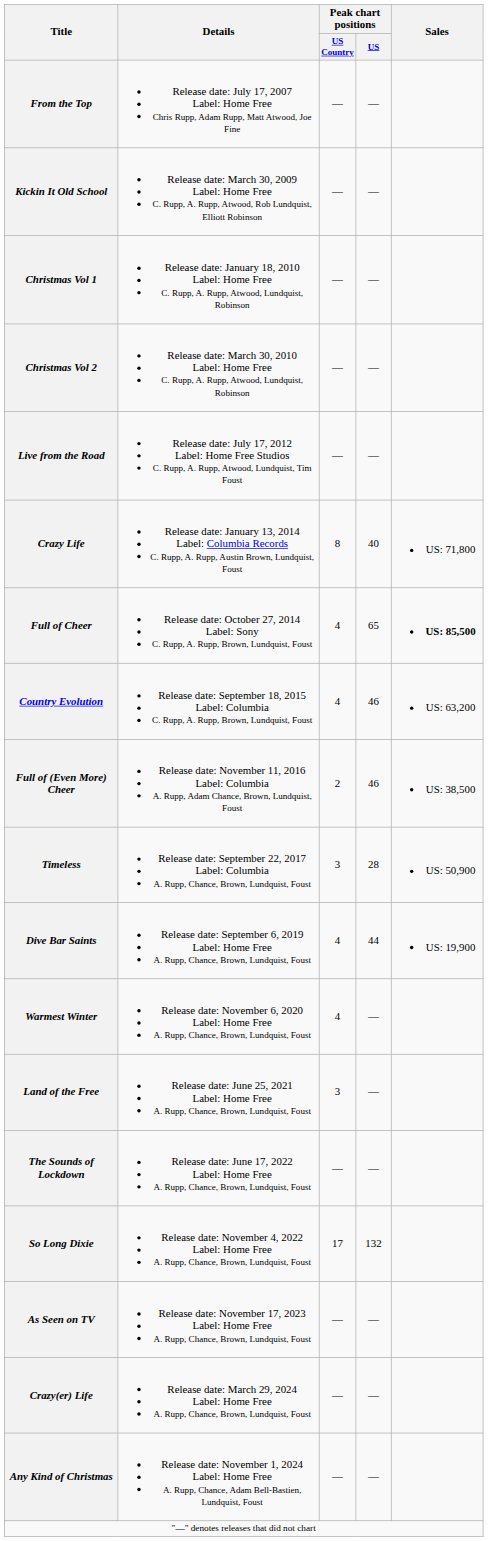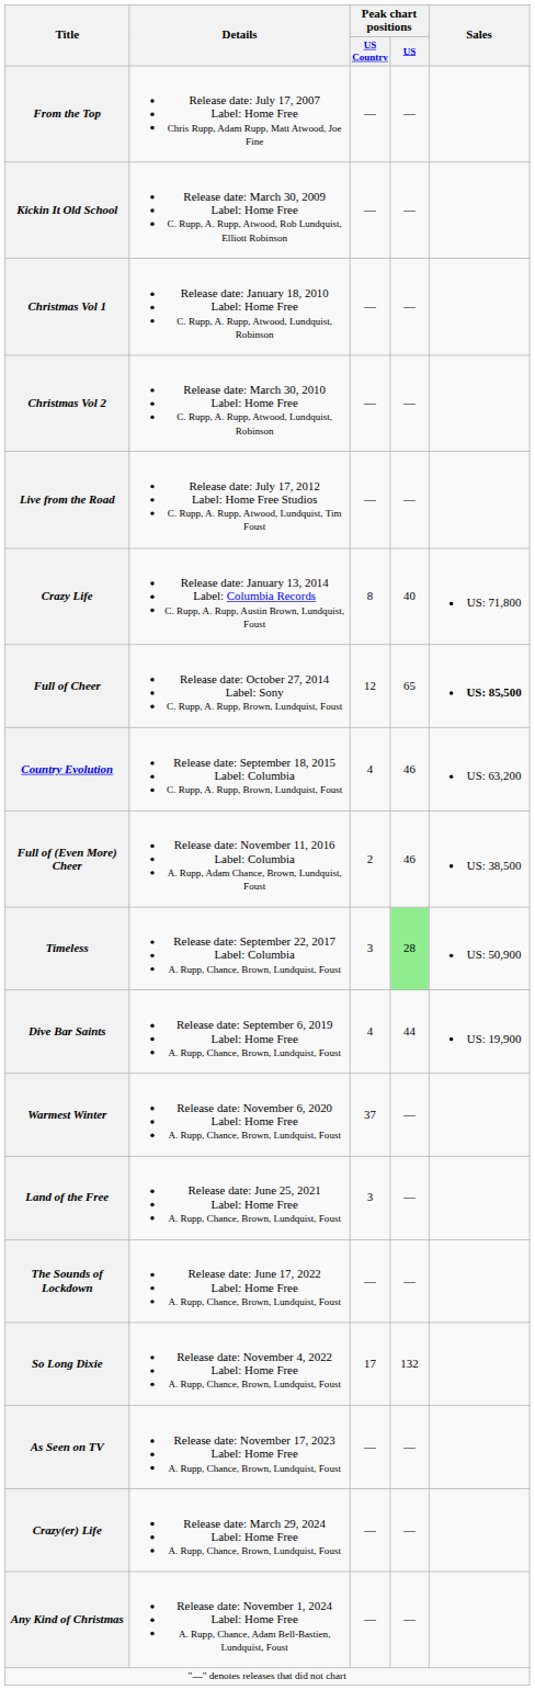 <table class="wikitable plainrowheaders" style="text-align:center;">
 <tr>
 <th rowspan="2" style="width:10em;">Title</th>
 <th rowspan="2" style="width:18em;">Details</th>
 <th colspan="2">Peak chart<br>positions</th>
 <th rowspan="2" style="width:8em;">Sales</th>
 </tr>
 <tr style="font-size:smaller;">
 <th width="45"><a href='#'>US <br>Country</a><br></th>
 <th width="45"><a href='#'>US</a><br></th>
 </tr>
 <tr>
 <th scope="row"><em>From the Top</em></th>
 <td><br><ul><li>Release date: July 17, 2007</li><li>Label: Home Free</li><li><small>Chris Rupp, Adam Rupp, Matt Atwood, Joe Fine</small></li></ul></td>
 <td>—</td>
 <td>—</td>
 <td></td>
 </tr>
 <tr>
 <th scope="row"><em>Kickin It Old School</em></th>
 <td><br><ul><li>Release date: March 30, 2009</li><li>Label: Home Free</li><li><small> C. Rupp, A. Rupp, Atwood, Rob Lundquist, Elliott Robinson</small></li></ul></td>
 <td>—</td>
 <td>—</td>
 <td></td>
 </tr>
 <tr>
 <th scope="row"><em>Christmas Vol 1</em></th>
 <td><br><ul><li>Release date: January 18, 2010</li><li>Label: Home Free</li><li><small>C. Rupp, A. Rupp, Atwood, Lundquist, Robinson</small></li></ul></td>
 <td>—</td>
 <td>—</td>
 <td></td>
 </tr>
 <tr>
 <th scope="row"><em>Christmas Vol 2</em></th>
 <td><br><ul><li>Release date: March 30, 2010</li><li>Label: Home Free</li><li><small>C. Rupp, A. Rupp, Atwood, Lundquist, Robinson</small></li></ul></td>
 <td>—</td>
 <td>—</td>
 <td></td>
 </tr>
 <tr>
 <th scope="row"><em>Live from the Road</em></th>
 <td><br><ul><li>Release date: July 17, 2012</li><li>Label: Home Free Studios</li><li><small>C. Rupp, A. Rupp, Atwood, Lundquist, Tim Foust</small></li></ul></td>
 <td>—</td>
 <td>—</td>
 <td></td>
 </tr>
 <tr>
 <th scope="row"><em>Crazy Life</em></th>
 <td><br><ul><li>Release date: January 13, 2014</li><li>Label: <a href='#'>Columbia Records</a></li><li><small>C. Rupp, A. Rupp, Austin Brown, Lundquist, Foust</small></li></ul></td>
 <td>8</td>
 <td>40</td>
 <td><br><ul><li>US: 71,800</li></ul></td>
 </tr>
 <tr>
 <th scope="row"><em>Full of Cheer </em></th>
 <td><br><ul><li>Release date: October 27, 2014</li><li>Label: Sony</li><li><small>C. Rupp, A. Rupp, Brown, Lundquist, Foust</small></li></ul></td>
-<td>4</td>
+<td>12</td>
 <td>65</td>
 <td><strong><br><ul><li>US: 85,500</li></ul></strong></td>
 </tr>
 <tr>
 <th scope="row"><em><a href='#'>Country Evolution</a></em></th>
 <td><br><ul><li>Release date: September 18, 2015</li><li>Label: Columbia</li><li><small>C. Rupp, A. Rupp, Brown, Lundquist, Foust</small></li></ul></td>
 <td>4</td>
 <td>46</td>
 <td><br><ul><li>US: 63,200</li></ul></td>
 </tr>
 <tr>
 <th scope="row"><em>Full of (Even More) Cheer</em></th>
 <td><br><ul><li>Release date: November 11, 2016</li><li>Label: Columbia</li><li><small>A. Rupp, Adam Chance, Brown, Lundquist, Foust</small></li></ul></td>
 <td>2</td>
 <td>46</td>
 <td><br><ul><li>US: 38,500</li></ul></td>
 </tr>
 <tr>
 <th scope="row"><em>Timeless</em></th>
 <td><br><ul><li>Release date: September 22, 2017</li><li>Label: Columbia</li><li><small>A. Rupp, Chance, Brown, Lundquist, Foust</small></li></ul></td>
 <td>3</td>
-<td>28</td>
+<td style="background: lightgreen;">28</td>
 <td><br><ul><li>US: 50,900</li></ul></td>
 </tr>
 <tr>
 <th scope="row"><em>Dive Bar Saints</em></th>
 <td><br><ul><li>Release date: September 6, 2019</li><li>Label: Home Free</li><li><small>A. Rupp, Chance, Brown, Lundquist, Foust</small></li></ul></td>
 <td>4</td>
 <td>44</td>
 <td><br><ul><li>US: 19,900</li></ul></td>
 </tr>
 <tr>
 <th scope="row"><em>Warmest Winter</em></th>
 <td><br><ul><li>Release date: November 6, 2020</li><li>Label: Home Free</li><li><small>A. Rupp, Chance, Brown, Lundquist, Foust</small></li></ul></td>
-<td>4</td>
+<td>37</td>
 <td>—</td>
 <td></td>
 </tr>
 <tr>
 <th scope="row"><em>Land of the Free</em></th>
 <td><br><ul><li>Release date: June 25, 2021</li><li>Label: Home Free</li><li><small>A. Rupp, Chance, Brown, Lundquist, Foust</small></li></ul></td>
 <td>3</td>
 <td>—</td>
 <td></td>
 </tr>
 <tr>
 <th scope="row"><em>The Sounds of Lockdown</em></th>
 <td><br><ul><li>Release date: June 17, 2022</li><li>Label: Home Free</li><li><small>A. Rupp, Chance, Brown, Lundquist, Foust</small></li></ul></td>
 <td>—</td>
 <td>—</td>
 <td></td>
 </tr>
 <tr>
 <th scope="row"><em>So Long Dixie</em></th>
 <td><br><ul><li>Release date: November 4, 2022</li><li>Label: Home Free</li><li><small>A. Rupp, Chance, Brown, Lundquist, Foust</small></li></ul></td>
 <td>17</td>
 <td>132<br></td>
 <td></td>
 </tr>
 <tr>
 <th scope="row"><em>As Seen on TV</em></th>
 <td><br><ul><li>Release date: November 17, 2023</li><li>Label: Home Free</li><li><small>A. Rupp, Chance, Brown, Lundquist, Foust</small></li></ul></td>
 <td>—</td>
 <td>—</td>
 <td></td>
 </tr>
 <tr>
 <th scope="row"><em>Crazy(er) Life</em></th>
 <td><br><ul><li>Release date: March 29, 2024</li><li>Label: Home Free</li><li><small>A. Rupp, Chance, Brown, Lundquist, Foust</small></li></ul></td>
 <td>—</td>
 <td>—</td>
 <td></td>
 </tr>
 <tr>
 <th scope="row"><em>Any Kind of Christmas</em></th>
 <td><br><ul><li>Release date: November 1, 2024</li><li>Label: Home Free</li><li><small>A. Rupp, Chance, Adam Bell-Bastien, Lundquist, Foust</small></li></ul></td>
 <td>—</td>
 <td>—</td>
 <td></td>
 </tr>
 <tr>
 <td colspan="6" style="font-size:85%">"—" denotes releases that did not chart</td>
 </tr>
 </table>
